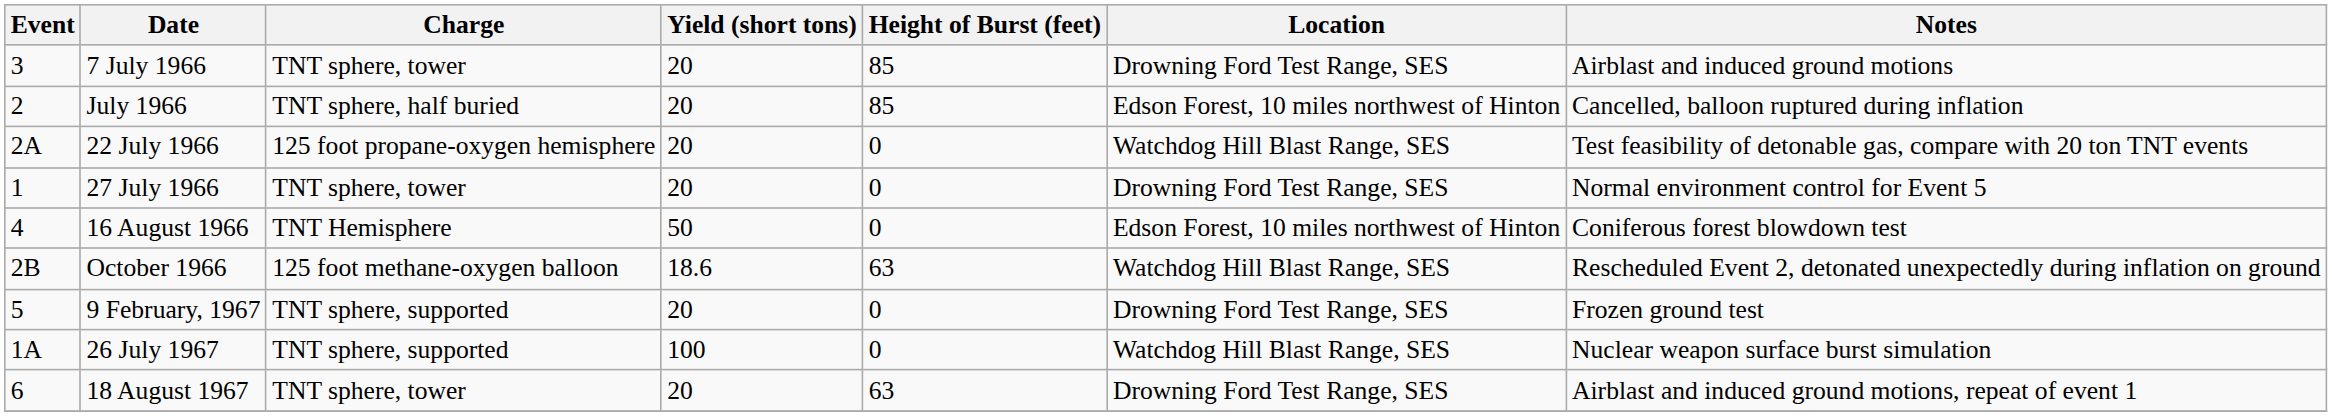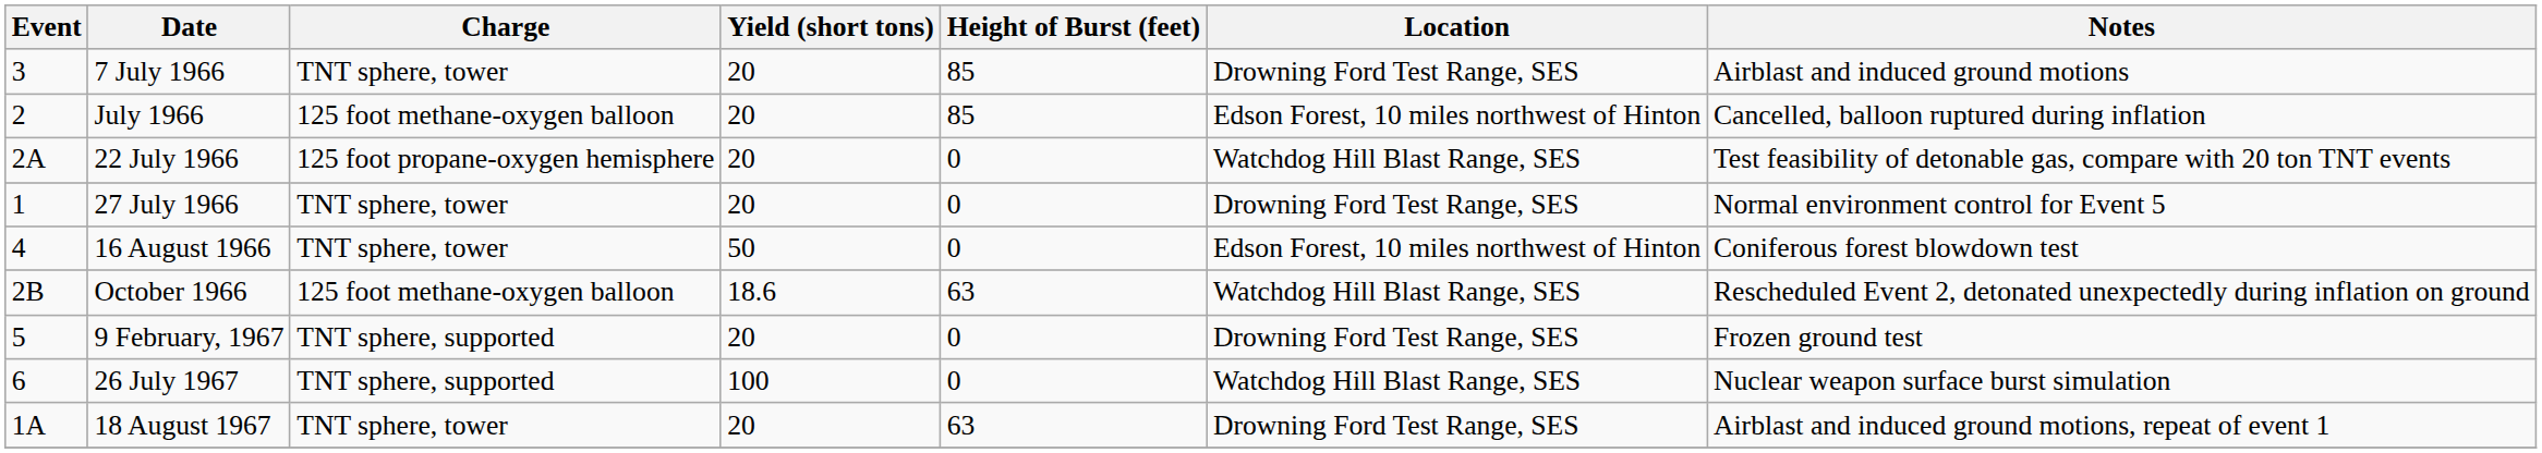 <table class="wikitable sortable">
 <tr>
 <th>Event</th>
 <th>Date</th>
 <th>Charge</th>
 <th>Yield (short tons)</th>
 <th>Height of Burst (feet)</th>
 <th>Location</th>
 <th>Notes</th>
 </tr>
 <tr>
 <td>3</td>
 <td>7 July 1966</td>
 <td>TNT sphere, tower</td>
 <td>20</td>
 <td>85</td>
 <td>Drowning Ford Test Range, SES</td>
 <td>Airblast and induced ground motions</td>
 </tr>
 <tr>
 <td>2</td>
 <td>July 1966</td>
-<td>TNT sphere, half buried</td>
+<td>125 foot methane-oxygen balloon</td>
 <td>20</td>
 <td>85</td>
 <td>Edson Forest, 10 miles northwest of Hinton</td>
 <td>Cancelled, balloon ruptured during inflation</td>
 </tr>
 <tr>
 <td>2A</td>
 <td>22 July 1966</td>
 <td>125 foot propane-oxygen hemisphere</td>
 <td>20</td>
 <td>0</td>
 <td>Watchdog Hill Blast Range, SES</td>
 <td>Test feasibility of detonable gas, compare with 20 ton TNT events</td>
 </tr>
 <tr>
 <td>1</td>
 <td>27 July 1966</td>
 <td>TNT sphere, tower</td>
 <td>20</td>
 <td>0</td>
 <td>Drowning Ford Test Range, SES</td>
 <td>Normal environment control for Event 5</td>
 </tr>
 <tr>
 <td>4</td>
 <td>16 August 1966</td>
-<td>TNT Hemisphere</td>
+<td>TNT sphere, tower</td>
 <td>50</td>
 <td>0</td>
 <td>Edson Forest, 10 miles northwest of Hinton</td>
 <td>Coniferous forest blowdown test</td>
 </tr>
 <tr>
 <td>2B</td>
 <td>October 1966</td>
 <td>125 foot methane-oxygen balloon</td>
 <td>18.6</td>
 <td>63</td>
 <td>Watchdog Hill Blast Range, SES</td>
 <td>Rescheduled Event 2, detonated unexpectedly during inflation on ground</td>
 </tr>
 <tr>
 <td>5</td>
 <td>9 February, 1967</td>
 <td>TNT sphere, supported</td>
 <td>20</td>
 <td>0</td>
 <td>Drowning Ford Test Range, SES</td>
 <td>Frozen ground test</td>
 </tr>
 <tr>
-<td>1A</td>
+<td>6</td>
 <td>26 July 1967</td>
 <td>TNT sphere, supported</td>
 <td>100</td>
 <td>0</td>
 <td>Watchdog Hill Blast Range, SES</td>
 <td>Nuclear weapon surface burst simulation</td>
 </tr>
 <tr>
-<td>6</td>
+<td>1A</td>
 <td>18 August 1967</td>
 <td>TNT sphere, tower</td>
 <td>20</td>
 <td>63</td>
 <td>Drowning Ford Test Range, SES</td>
 <td>Airblast and induced ground motions, repeat of event 1</td>
 </tr>
 <tr>
 </tr>
 </table>
